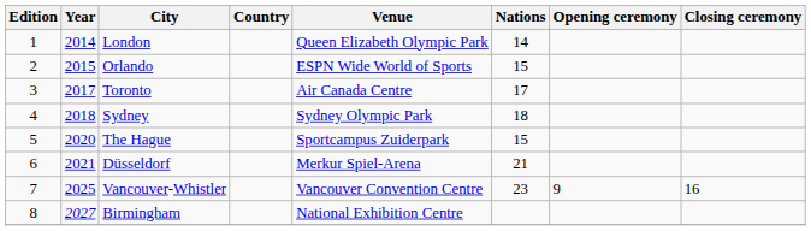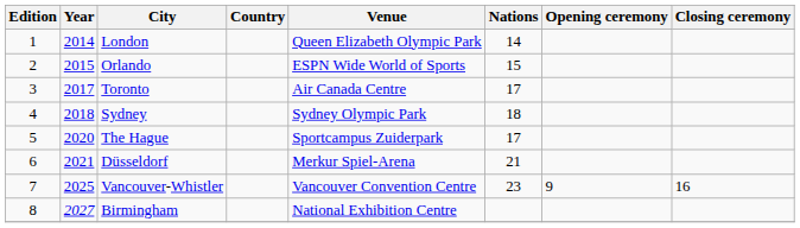 <table class="wikitable sortable">
 <tr>
 <th align="center">Edition</th>
 <th align="center">Year</th>
 <th align="center">City</th>
 <th align="center">Country</th>
 <th align="center">Venue</th>
 <th align="center">Nations</th>
 <th align="center">Opening ceremony</th>
 <th align="center">Closing ceremony</th>
 </tr>
 <tr>
 <td align=center>1</td>
 <td align=center><a href='#'>2014</a></td>
 <td><a href='#'>London</a></td>
 <td></td>
 <td><a href='#'>Queen Elizabeth Olympic Park</a></td>
 <td align=center>14</td>
 <td></td>
 <td></td>
 </tr>
 <tr>
 <td align=center>2</td>
 <td align=center><a href='#'>2015</a></td>
 <td><a href='#'>Orlando</a></td>
 <td></td>
 <td><a href='#'>ESPN Wide World of Sports</a></td>
 <td align=center>15</td>
 <td></td>
 <td></td>
 </tr>
 <tr>
 <td align=center>3</td>
 <td align=center><a href='#'>2017</a></td>
 <td><a href='#'>Toronto</a></td>
 <td></td>
 <td><a href='#'>Air Canada Centre</a></td>
 <td align=center>17</td>
 <td></td>
 <td></td>
 </tr>
 <tr>
 <td align=center>4</td>
 <td align=center><a href='#'>2018</a></td>
 <td><a href='#'>Sydney</a></td>
 <td></td>
 <td><a href='#'>Sydney Olympic Park</a></td>
 <td align=center>18</td>
 <td></td>
 <td></td>
 </tr>
 <tr>
 <td align=center>5</td>
 <td align=center><a href='#'>2020</a></td>
 <td><a href='#'>The Hague</a></td>
 <td></td>
 <td><a href='#'>Sportcampus Zuiderpark</a></td>
-<td align=center>15</td>
+<td align=center>17</td>
 <td></td>
 <td></td>
 </tr>
 <tr>
 <td align=center>6</td>
 <td align=center><a href='#'>2021</a></td>
 <td><a href='#'>Düsseldorf</a></td>
 <td></td>
 <td><a href='#'>Merkur Spiel-Arena</a></td>
 <td align=center>21</td>
 <td></td>
 <td></td>
 </tr>
 <tr>
 <td align=center>7</td>
 <td align=center><a href='#'>2025</a></td>
 <td><a href='#'>Vancouver</a>-<a href='#'>Whistler</a></td>
 <td></td>
 <td><a href='#'>Vancouver Convention Centre</a></td>
 <td align=center>23</td>
 <td>9 </td>
 <td>16 </td>
 </tr>
 <tr>
 <td align=center>8</td>
 <td align=center><em><a href='#'>2027</a></em></td>
 <td><a href='#'>Birmingham</a></td>
 <td></td>
 <td><a href='#'>National Exhibition Centre</a></td>
 <td align=center></td>
 <td></td>
 <td></td>
 </tr>
 <tr>
 </tr>
 </table>
